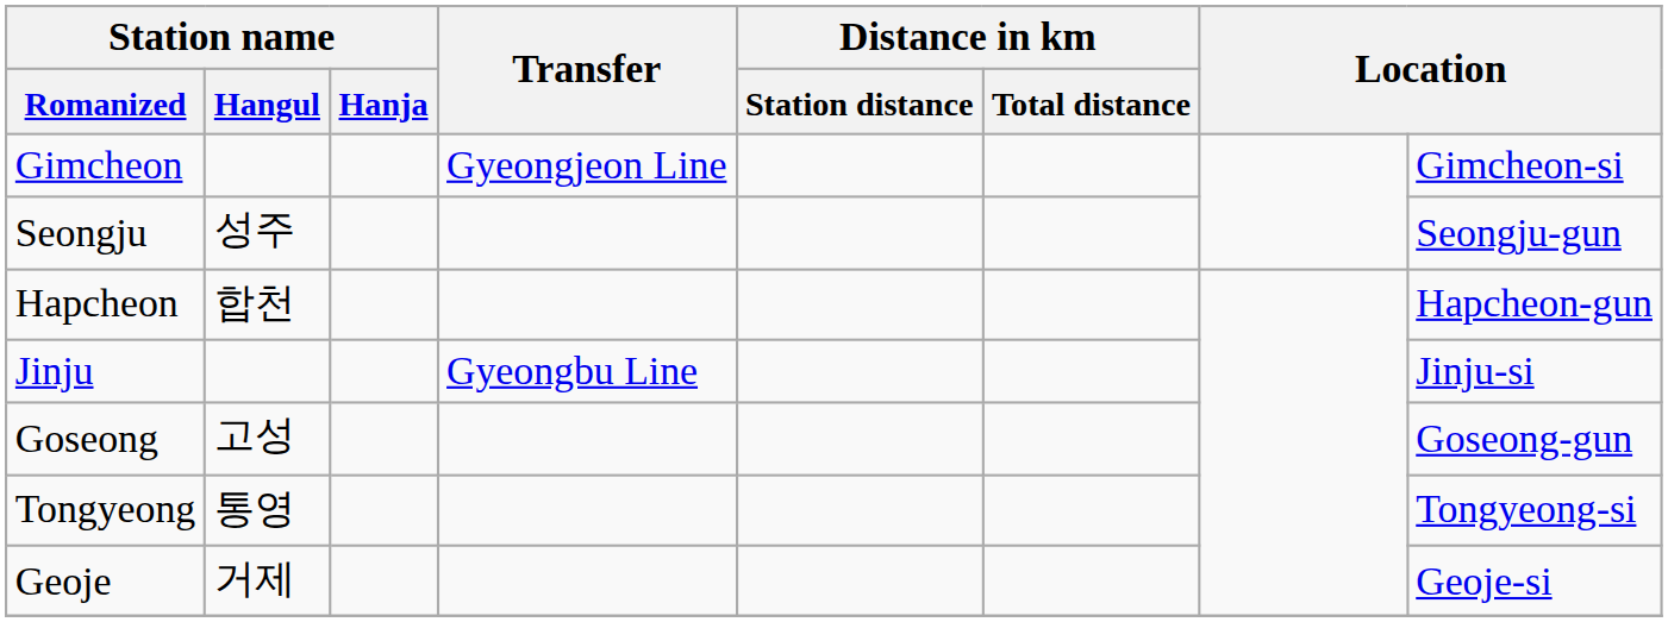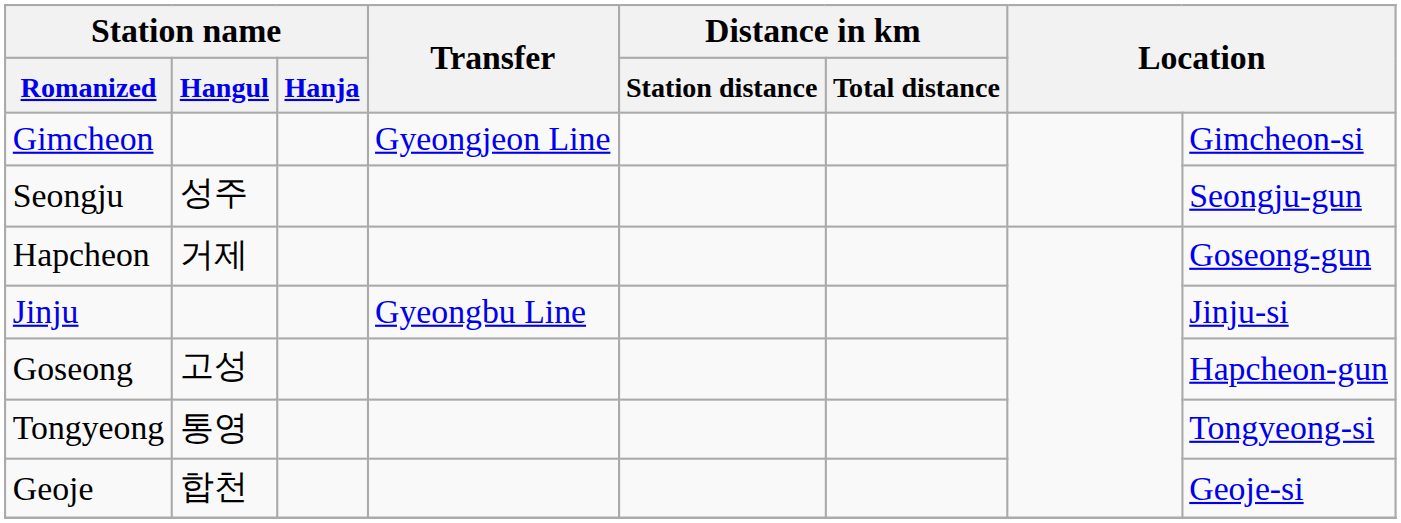 <table class="wikitable">
 <tr>
 <th colspan="3">Station name</th>
 <th rowspan="2">Transfer</th>
 <th colspan="2">Distance in km</th>
 <th colspan="3" rowspan="2">Location</th>
 </tr>
 <tr>
 <th><small><a href='#'>Romanized</a></small></th>
 <th><small><a href='#'>Hangul</a></small></th>
 <th><small><a href='#'>Hanja</a></small></th>
 <th><small>Station distance</small></th>
 <th><small>Total distance</small></th>
 </tr>
 <tr>
 <td><a href='#'>Gimcheon</a></td>
 <td></td>
 <td></td>
 <td><a href='#'>Gyeongjeon Line</a></td>
 <td></td>
 <td></td>
 <td rowspan = "2" width = "75pt"></td>
 <td><a href='#'>Gimcheon-si</a></td>
 </tr>
 <tr>
 <td>Seongju</td>
 <td>성주</td>
 <td></td>
 <td></td>
 <td></td>
 <td></td>
 <td><a href='#'>Seongju-gun</a></td>
 </tr>
 <tr>
 <td>Hapcheon</td>
-<td>합천</td>
+<td>거제</td>
 <td></td>
 <td></td>
 <td></td>
 <td></td>
 <td rowspan = "5" width = "75pt"></td>
-<td><a href='#'>Hapcheon-gun</a></td>
+<td><a href='#'>Goseong-gun</a></td>
 </tr>
 <tr>
 <td><a href='#'>Jinju</a></td>
 <td></td>
 <td></td>
 <td><a href='#'>Gyeongbu Line</a></td>
 <td></td>
 <td></td>
 <td><a href='#'>Jinju-si</a></td>
 </tr>
 <tr>
 <td>Goseong</td>
 <td>고성</td>
 <td></td>
 <td></td>
 <td></td>
 <td></td>
-<td><a href='#'>Goseong-gun</a></td>
+<td><a href='#'>Hapcheon-gun</a></td>
 </tr>
 <tr>
 <td>Tongyeong</td>
 <td>통영</td>
 <td></td>
 <td></td>
 <td></td>
 <td></td>
 <td><a href='#'>Tongyeong-si</a></td>
 </tr>
 <tr>
 <td>Geoje</td>
-<td>거제</td>
+<td>합천</td>
 <td></td>
 <td></td>
 <td></td>
 <td></td>
 <td><a href='#'>Geoje-si</a></td>
 </tr>
 <tr>
 </tr>
 </table>
